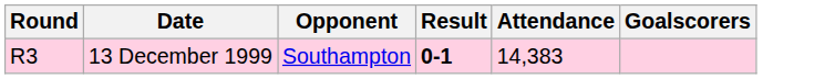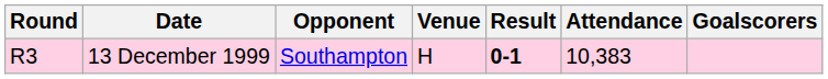 <table class="wikitable">
 <tr>
 <th>Round</th>
 <th>Date</th>
 <th>Opponent</th>
+<th>Venue</th>
 <th>Result</th>
 <th>Attendance</th>
 <th>Goalscorers</th>
 </tr>
 <tr style="background-color: #ffd0e3;">
 <td>R3</td>
 <td>13 December 1999</td>
 <td><a href='#'>Southampton</a></td>
+<td>H</td>
 <td><strong>0-1</strong></td>
-<td>14,383</td>
+<td>10,383</td>
 <td></td>
 </tr>
 </table>
